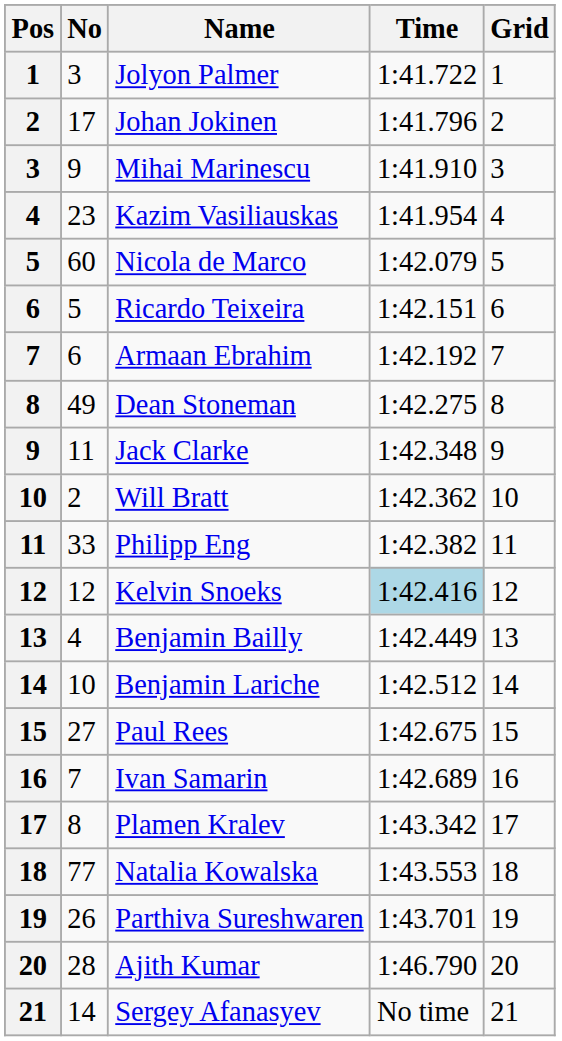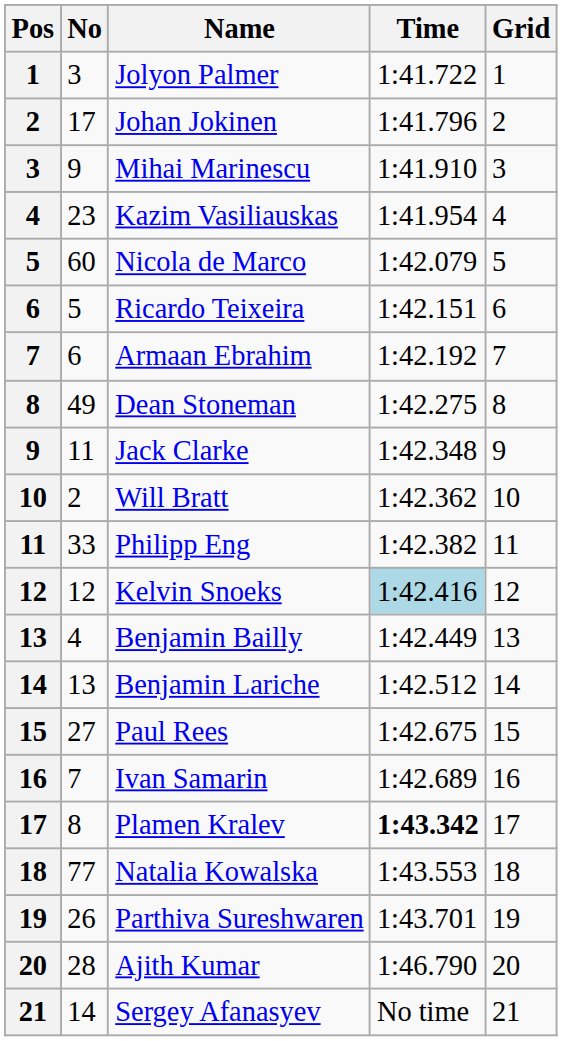 <table class="wikitable" style="font-size: 95%">
 <tr>
 <th>Pos</th>
 <th>No</th>
 <th>Name</th>
 <th>Time</th>
 <th>Grid</th>
 </tr>
 <tr>
 <th>1</th>
 <td>3</td>
 <td> <a href='#'>Jolyon Palmer</a></td>
 <td>1:41.722</td>
 <td>1</td>
 </tr>
 <tr>
 <th>2</th>
 <td>17</td>
 <td> <a href='#'>Johan Jokinen</a></td>
 <td>1:41.796</td>
 <td>2</td>
 </tr>
 <tr>
 <th>3</th>
 <td>9</td>
 <td> <a href='#'>Mihai Marinescu</a></td>
 <td>1:41.910</td>
 <td>3</td>
 </tr>
 <tr>
 <th>4</th>
 <td>23</td>
 <td> <a href='#'>Kazim Vasiliauskas</a></td>
 <td>1:41.954</td>
 <td>4</td>
 </tr>
 <tr>
 <th>5</th>
 <td>60</td>
 <td> <a href='#'>Nicola de Marco</a></td>
 <td>1:42.079</td>
 <td>5</td>
 </tr>
 <tr>
 <th>6</th>
 <td>5</td>
 <td> <a href='#'>Ricardo Teixeira</a></td>
 <td>1:42.151</td>
 <td>6</td>
 </tr>
 <tr>
 <th>7</th>
 <td>6</td>
 <td> <a href='#'>Armaan Ebrahim</a></td>
 <td>1:42.192</td>
 <td>7</td>
 </tr>
 <tr>
 <th>8</th>
 <td>49</td>
 <td> <a href='#'>Dean Stoneman</a></td>
 <td>1:42.275</td>
 <td>8</td>
 </tr>
 <tr>
 <th>9</th>
 <td>11</td>
 <td> <a href='#'>Jack Clarke</a></td>
 <td>1:42.348</td>
 <td>9</td>
 </tr>
 <tr>
 <th>10</th>
 <td>2</td>
 <td> <a href='#'>Will Bratt</a></td>
 <td>1:42.362</td>
 <td>10</td>
 </tr>
 <tr>
 <th>11</th>
 <td>33</td>
 <td> <a href='#'>Philipp Eng</a></td>
 <td>1:42.382</td>
 <td>11</td>
 </tr>
 <tr>
 <th>12</th>
 <td>12</td>
 <td> <a href='#'>Kelvin Snoeks</a></td>
 <td style="background: lightblue;">1:42.416</td>
 <td>12</td>
 </tr>
 <tr>
 <th>13</th>
 <td>4</td>
 <td> <a href='#'>Benjamin Bailly</a></td>
 <td>1:42.449</td>
 <td>13</td>
 </tr>
 <tr>
 <th>14</th>
-<td>10</td>
+<td>13</td>
 <td> <a href='#'>Benjamin Lariche</a></td>
 <td>1:42.512</td>
 <td>14</td>
 </tr>
 <tr>
 <th>15</th>
 <td>27</td>
 <td> <a href='#'>Paul Rees</a></td>
 <td>1:42.675</td>
 <td>15</td>
 </tr>
 <tr>
 <th>16</th>
 <td>7</td>
 <td> <a href='#'>Ivan Samarin</a></td>
 <td>1:42.689</td>
 <td>16</td>
 </tr>
 <tr>
 <th>17</th>
 <td>8</td>
 <td> <a href='#'>Plamen Kralev</a></td>
-<td>1:43.342</td>
+<td><strong>1:43.342</strong></td>
 <td>17</td>
 </tr>
 <tr>
 <th>18</th>
 <td>77</td>
 <td> <a href='#'>Natalia Kowalska</a></td>
 <td>1:43.553</td>
 <td>18</td>
 </tr>
 <tr>
 <th>19</th>
 <td>26</td>
 <td> <a href='#'>Parthiva Sureshwaren</a></td>
 <td>1:43.701</td>
 <td>19</td>
 </tr>
 <tr>
 <th>20</th>
 <td>28</td>
 <td> <a href='#'>Ajith Kumar</a></td>
 <td>1:46.790</td>
 <td>20</td>
 </tr>
 <tr>
 <th>21</th>
 <td>14</td>
 <td> <a href='#'>Sergey Afanasyev</a></td>
 <td>No time</td>
 <td>21</td>
 </tr>
 </table>
